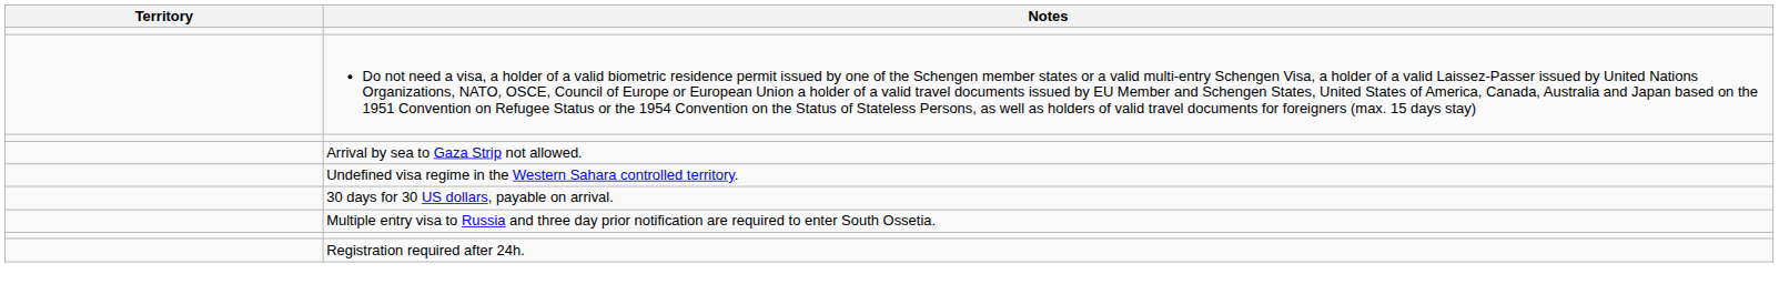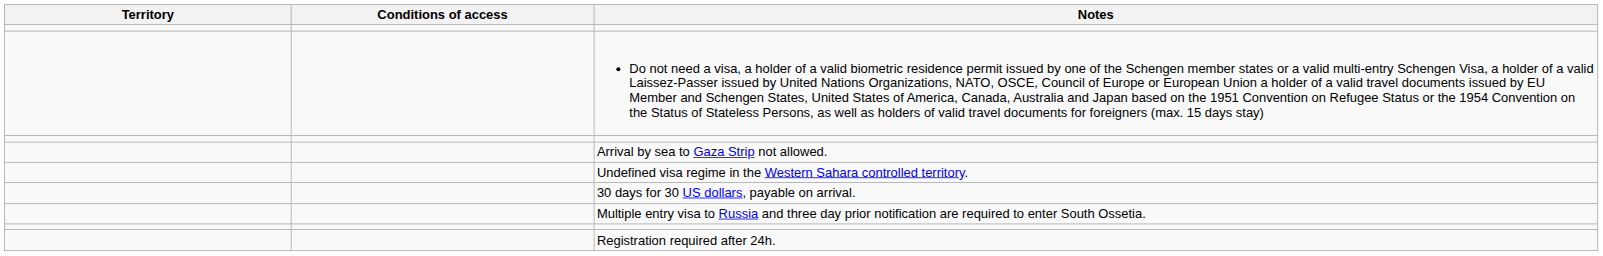 <table class="wikitable" style="text-align: left; table-layout: fixed;">
 <tr>
 <th width="18%">Territory</th>
+<th width="19%">Conditions of access</th>
 <th>Notes</th>
 </tr>
 <tr>
 <td></td>
 <td></td>
+<td></td>
 </tr>
 <tr>
+<td></td>
 <td></td>
 <td><br><ul><li>Do not need a visa, a holder of a valid biometric residence permit issued by one of the Schengen member states or a valid multi-entry Schengen Visa, a holder of a valid Laissez-Passer issued by United Nations Organizations, NATO, OSCE, Council of Europe or European Union a holder of a valid travel documents issued by EU Member and Schengen States, United States of America, Canada, Australia and Japan based on the 1951 Convention on Refugee Status or the 1954 Convention on the Status of Stateless Persons, as well as holders of valid travel documents for foreigners (max. 15 days stay)</li></ul></td>
 </tr>
 <tr>
 <td></td>
 <td></td>
+<td></td>
 </tr>
 <tr>
+<td></td>
 <td></td>
 <td>Arrival by sea to <a href='#'>Gaza Strip</a> not allowed.</td>
 </tr>
 <tr>
 <td></td>
+<td></td>
 <td>Undefined visa regime in the <a href='#'>Western Sahara controlled territory</a>.</td>
 </tr>
 <tr>
 <td></td>
+<td></td>
 <td>30 days for 30 <a href='#'>US dollars</a>, payable on arrival.</td>
 </tr>
 <tr>
+<td></td>
 <td></td>
 <td>Multiple entry visa to <a href='#'>Russia</a> and three day prior notification are required to enter South Ossetia.</td>
 </tr>
 <tr>
 <td></td>
 <td></td>
+<td></td>
 </tr>
 <tr>
+<td></td>
 <td></td>
 <td>Registration required after 24h.</td>
 </tr>
 </table>
